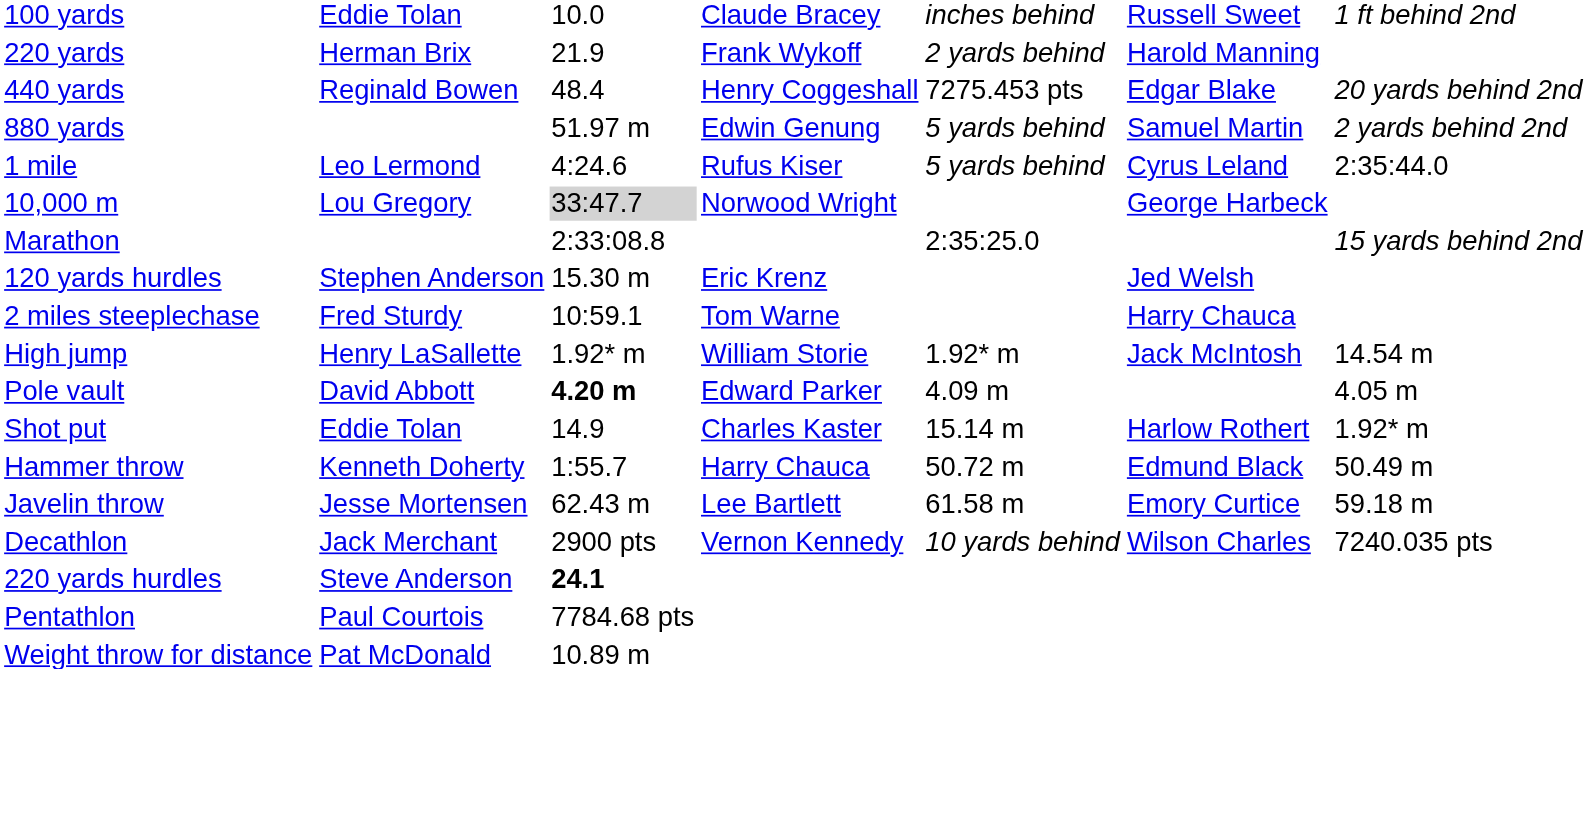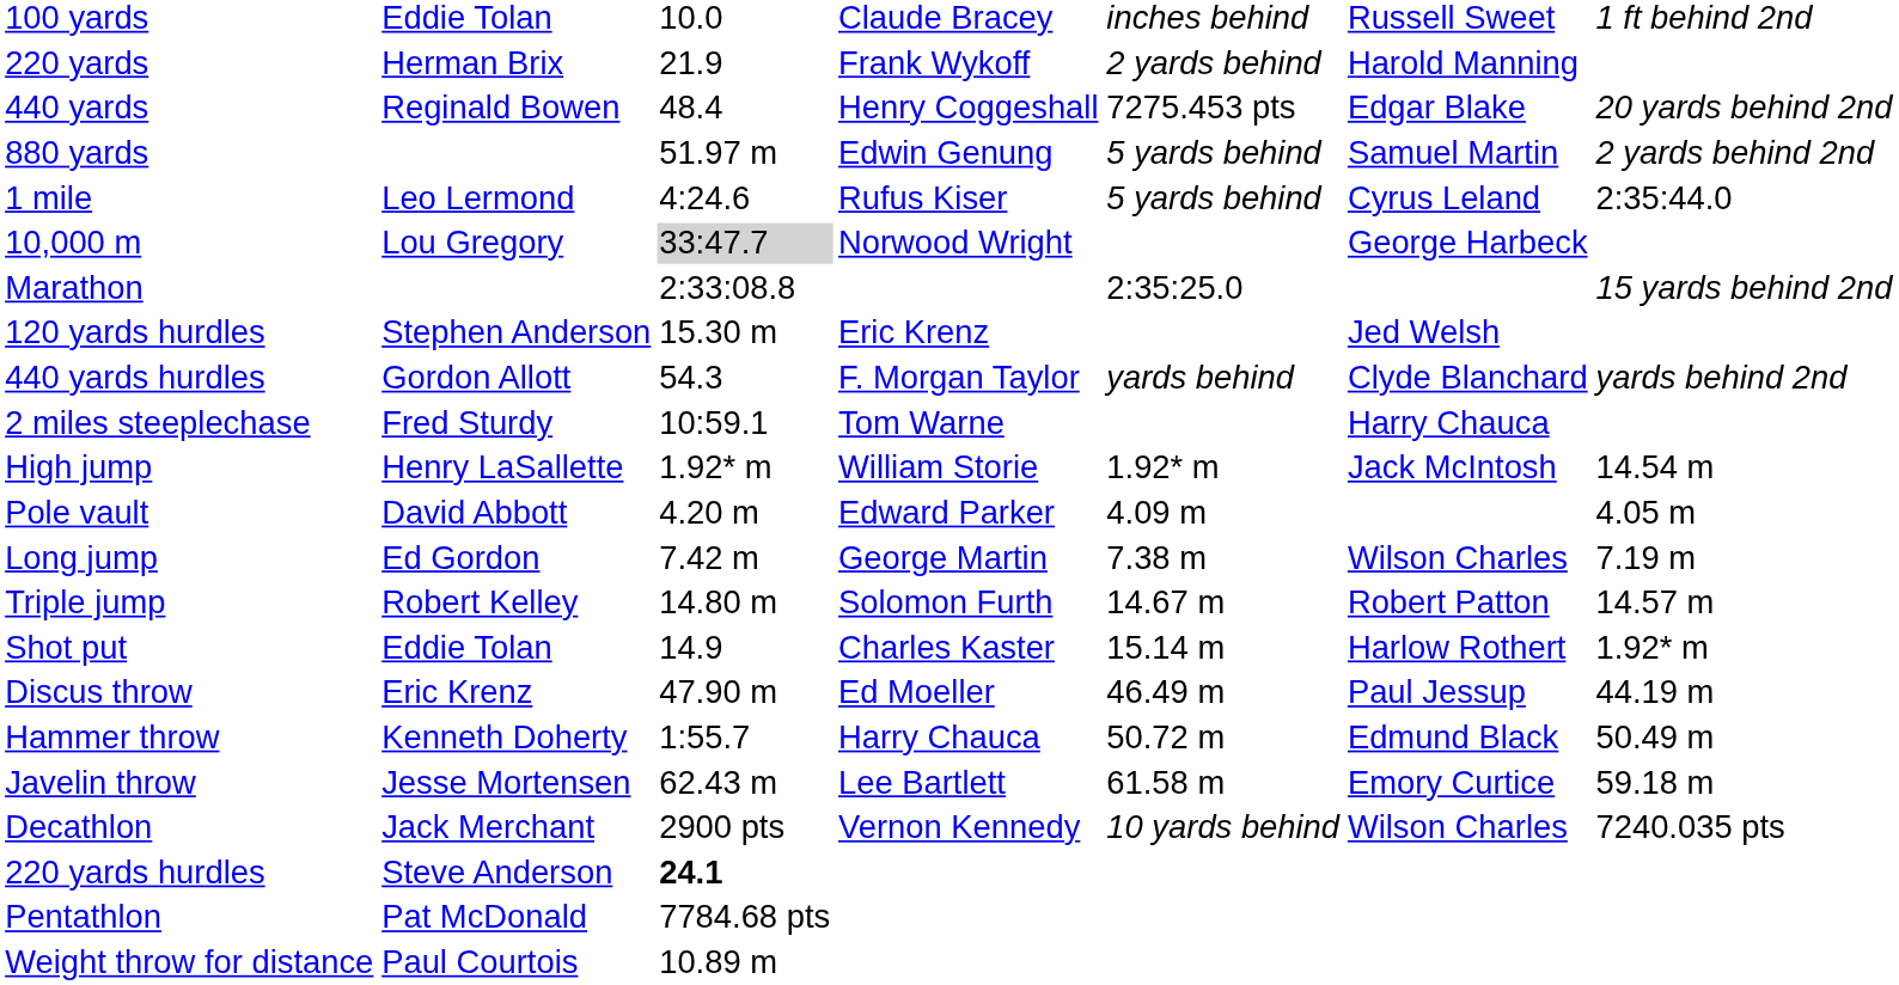 <table>
 <tr>
 <td><a href='#'>100 yards</a></td>
 <td><a href='#'>Eddie Tolan</a></td>
 <td>10.0</td>
 <td><a href='#'>Claude Bracey</a></td>
 <td><em>inches behind</em></td>
 <td><a href='#'>Russell Sweet</a></td>
 <td><em>1 ft behind 2nd</em></td>
 </tr>
 <tr>
 <td><a href='#'>220 yards</a></td>
 <td><a href='#'>Herman Brix</a></td>
 <td>21.9</td>
 <td><a href='#'>Frank Wykoff</a></td>
 <td><em>2 yards behind</em></td>
 <td><a href='#'>Harold Manning</a></td>
 <td></td>
 </tr>
 <tr>
 <td><a href='#'>440 yards</a></td>
 <td><a href='#'>Reginald Bowen</a></td>
 <td>48.4</td>
 <td><a href='#'>Henry Coggeshall</a></td>
 <td>7275.453 pts</td>
 <td><a href='#'>Edgar Blake</a></td>
 <td><em>20 yards behind 2nd</em></td>
 </tr>
 <tr>
 <td><a href='#'>880 yards</a></td>
 <td></td>
 <td>51.97 m</td>
 <td><a href='#'>Edwin Genung</a></td>
 <td><em>5 yards behind</em></td>
 <td><a href='#'>Samuel Martin</a></td>
 <td><em>2 yards behind 2nd</em></td>
 </tr>
 <tr>
 <td><a href='#'>1 mile</a></td>
 <td><a href='#'>Leo Lermond</a></td>
 <td>4:24.6</td>
 <td><a href='#'>Rufus Kiser</a></td>
 <td><em>5 yards behind</em></td>
 <td><a href='#'>Cyrus Leland</a></td>
 <td>2:35:44.0</td>
 </tr>
 <tr>
 <td><a href='#'>10,000 m</a></td>
 <td><a href='#'>Lou Gregory</a></td>
 <td style="background: lightgrey;">33:47.7</td>
 <td><a href='#'>Norwood Wright</a></td>
 <td></td>
 <td><a href='#'>George Harbeck</a></td>
 <td></td>
 </tr>
 <tr>
 <td><a href='#'>Marathon</a></td>
 <td></td>
 <td>2:33:08.8</td>
 <td></td>
 <td>2:35:25.0</td>
 <td></td>
 <td><em>15 yards behind 2nd</em></td>
 </tr>
 <tr>
 <td><a href='#'>120 yards hurdles</a></td>
 <td><a href='#'>Stephen Anderson</a></td>
 <td>15.30 m</td>
 <td><a href='#'>Eric Krenz</a></td>
 <td></td>
 <td><a href='#'>Jed Welsh</a></td>
 <td></td>
 </tr>
 <tr>
+<td><a href='#'>440 yards hurdles</a></td>
+<td><a href='#'>Gordon Allott</a></td>
+<td>54.3</td>
+<td><a href='#'>F. Morgan Taylor</a></td>
+<td><em>yards behind</em></td>
+<td><a href='#'>Clyde Blanchard</a></td>
+<td><em>yards behind 2nd</em></td>
+</tr>
+<tr>
 <td><a href='#'>2 miles steeplechase</a></td>
 <td><a href='#'>Fred Sturdy</a></td>
 <td>10:59.1</td>
 <td><a href='#'>Tom Warne</a></td>
 <td></td>
 <td><a href='#'>Harry Chauca</a></td>
 <td></td>
 </tr>
 <tr>
 <td><a href='#'>High jump</a></td>
 <td><a href='#'>Henry LaSallette</a></td>
 <td>1.92* m</td>
 <td><a href='#'>William Storie</a></td>
 <td>1.92* m</td>
 <td><a href='#'>Jack McIntosh</a></td>
 <td>14.54 m</td>
 </tr>
 <tr>
 <td><a href='#'>Pole vault</a></td>
 <td><a href='#'>David Abbott</a></td>
-<td><strong>4.20 m</strong></td>
+<td>4.20 m</td>
 <td><a href='#'>Edward Parker</a></td>
 <td>4.09 m</td>
 <td></td>
 <td>4.05 m</td>
+</tr>
+<tr>
+<td><a href='#'>Long jump</a></td>
+<td><a href='#'>Ed Gordon</a></td>
+<td>7.42 m</td>
+<td><a href='#'>George Martin</a></td>
+<td>7.38 m</td>
+<td><a href='#'>Wilson Charles</a></td>
+<td>7.19 m</td>
+</tr>
+<tr>
+<td><a href='#'>Triple jump</a></td>
+<td><a href='#'>Robert Kelley</a></td>
+<td>14.80 m</td>
+<td><a href='#'>Solomon Furth</a></td>
+<td>14.67 m</td>
+<td><a href='#'>Robert Patton</a></td>
+<td>14.57 m</td>
 </tr>
 <tr>
 <td><a href='#'>Shot put</a></td>
 <td><a href='#'>Eddie Tolan</a></td>
 <td>14.9</td>
 <td><a href='#'>Charles Kaster</a></td>
 <td>15.14 m</td>
 <td><a href='#'>Harlow Rothert</a></td>
 <td>1.92* m</td>
+</tr>
+<tr>
+<td><a href='#'>Discus throw</a></td>
+<td><a href='#'>Eric Krenz</a></td>
+<td>47.90 m</td>
+<td><a href='#'>Ed Moeller</a></td>
+<td>46.49 m</td>
+<td><a href='#'>Paul Jessup</a></td>
+<td>44.19 m</td>
 </tr>
 <tr>
 <td><a href='#'>Hammer throw</a></td>
 <td><a href='#'>Kenneth Doherty</a></td>
 <td>1:55.7</td>
 <td><a href='#'>Harry Chauca</a></td>
 <td>50.72 m</td>
 <td><a href='#'>Edmund Black</a></td>
 <td>50.49 m</td>
 </tr>
 <tr>
 <td><a href='#'>Javelin throw</a></td>
 <td><a href='#'>Jesse Mortensen</a></td>
 <td>62.43 m</td>
 <td><a href='#'>Lee Bartlett</a></td>
 <td>61.58 m</td>
 <td><a href='#'>Emory Curtice</a></td>
 <td>59.18 m</td>
 </tr>
 <tr>
 <td><a href='#'>Decathlon</a></td>
 <td><a href='#'>Jack Merchant</a></td>
 <td>2900 pts</td>
 <td><a href='#'>Vernon Kennedy</a></td>
 <td><em>10 yards behind</em></td>
 <td><a href='#'>Wilson Charles</a></td>
 <td>7240.035 pts</td>
 </tr>
 <tr>
 <td><a href='#'>220 yards hurdles</a></td>
 <td><a href='#'>Steve Anderson</a></td>
 <td><strong>24.1</strong></td>
 <td></td>
 <td></td>
 <td></td>
 <td></td>
 </tr>
 <tr>
 <td><a href='#'>Pentathlon</a></td>
-<td><a href='#'>Paul Courtois</a></td>
+<td><a href='#'>Pat McDonald</a></td>
 <td>7784.68 pts</td>
 <td></td>
 <td></td>
 <td></td>
 <td></td>
 </tr>
 <tr>
 <td><a href='#'>Weight throw for distance</a></td>
-<td><a href='#'>Pat McDonald</a></td>
+<td><a href='#'>Paul Courtois</a></td>
 <td>10.89 m</td>
 <td></td>
 <td></td>
 <td></td>
 <td></td>
 </tr>
 </table>
